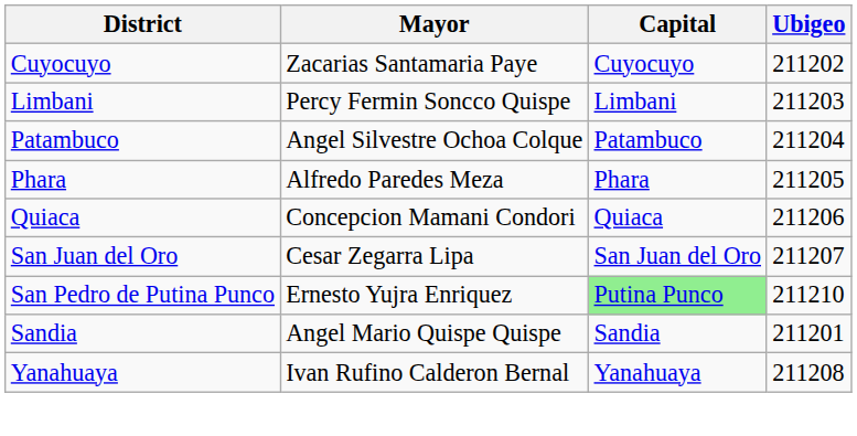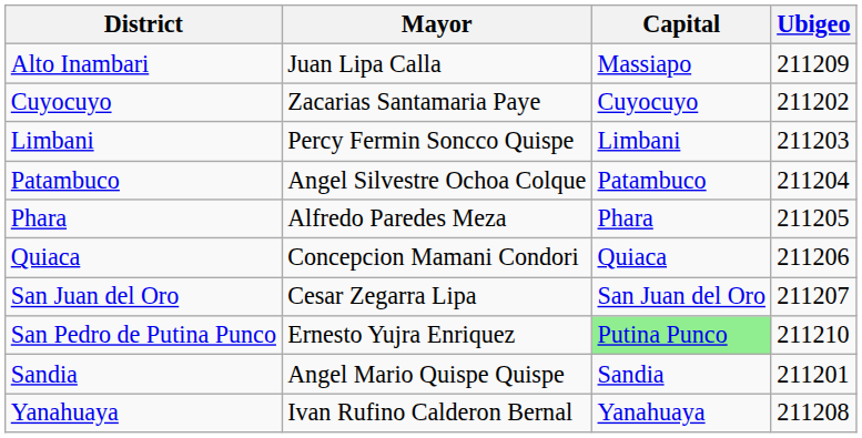 <table class="wikitable sortable">
 <tr>
 <th>District</th>
 <th>Mayor</th>
 <th>Capital</th>
 <th><a href='#'>Ubigeo</a></th>
+</tr>
+<tr>
+<td><a href='#'>Alto Inambari</a></td>
+<td>Juan Lipa Calla</td>
+<td><a href='#'>Massiapo</a></td>
+<td>211209</td>
 </tr>
 <tr>
 <td><a href='#'>Cuyocuyo</a></td>
 <td>Zacarias Santamaria Paye</td>
 <td><a href='#'>Cuyocuyo</a></td>
 <td>211202</td>
 </tr>
 <tr>
 <td><a href='#'>Limbani</a></td>
 <td>Percy Fermin Soncco Quispe</td>
 <td><a href='#'>Limbani</a></td>
 <td>211203</td>
 </tr>
 <tr>
 <td><a href='#'>Patambuco</a></td>
 <td>Angel Silvestre Ochoa Colque</td>
 <td><a href='#'>Patambuco</a></td>
 <td>211204</td>
 </tr>
 <tr>
 <td><a href='#'>Phara</a></td>
 <td>Alfredo Paredes Meza</td>
 <td><a href='#'>Phara</a></td>
 <td>211205</td>
 </tr>
 <tr>
 <td><a href='#'>Quiaca</a></td>
 <td>Concepcion Mamani Condori</td>
 <td><a href='#'>Quiaca</a></td>
 <td>211206</td>
 </tr>
 <tr>
 <td><a href='#'>San Juan del Oro</a></td>
 <td>Cesar Zegarra Lipa</td>
 <td><a href='#'>San Juan del Oro</a></td>
 <td>211207</td>
 </tr>
 <tr>
 <td><a href='#'>San Pedro de Putina Punco</a></td>
 <td>Ernesto Yujra Enriquez</td>
 <td style="background: lightgreen;"><a href='#'>Putina Punco</a></td>
 <td>211210</td>
 </tr>
 <tr>
 <td><a href='#'>Sandia</a></td>
 <td>Angel Mario Quispe Quispe</td>
 <td><a href='#'>Sandia</a></td>
 <td>211201</td>
 </tr>
 <tr>
 <td><a href='#'>Yanahuaya</a></td>
 <td>Ivan Rufino Calderon Bernal</td>
 <td><a href='#'>Yanahuaya</a></td>
 <td>211208</td>
 </tr>
 </table>
